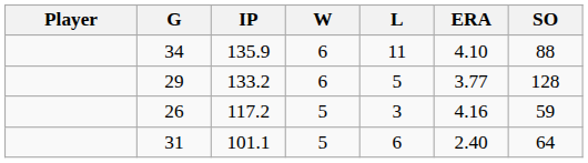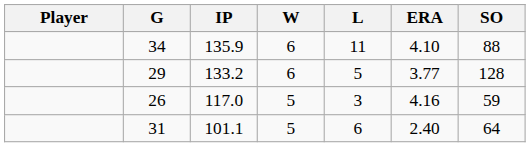 <table class="wikitable sortable">
 <tr>
 <th bgcolor="#DDDDFF" width="16%">Player</th>
 <th bgcolor="#DDDDFF" width="9%">G</th>
 <th bgcolor="#DDDDFF" width="9%">IP</th>
 <th bgcolor="#DDDDFF" width="9%">W</th>
 <th bgcolor="#DDDDFF" width="9%">L</th>
 <th bgcolor="#DDDDFF" width="9%">ERA</th>
 <th bgcolor="#DDDDFF" width="9%">SO</th>
 </tr>
 <tr align="center">
 <td></td>
 <td>34</td>
 <td>135.9</td>
 <td>6</td>
 <td>11</td>
 <td>4.10</td>
 <td>88</td>
 </tr>
 <tr align="center">
 <td></td>
 <td>29</td>
 <td>133.2</td>
 <td>6</td>
 <td>5</td>
 <td>3.77</td>
 <td>128</td>
 </tr>
 <tr align="center">
 <td></td>
 <td>26</td>
-<td>117.2</td>
+<td>117.0</td>
 <td>5</td>
 <td>3</td>
 <td>4.16</td>
 <td>59</td>
 </tr>
 <tr align="center">
 <td></td>
 <td>31</td>
 <td>101.1</td>
 <td>5</td>
 <td>6</td>
 <td>2.40</td>
 <td>64</td>
 </tr>
 </table>
